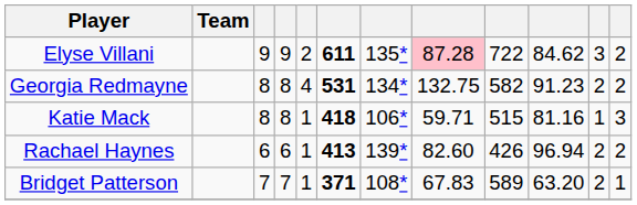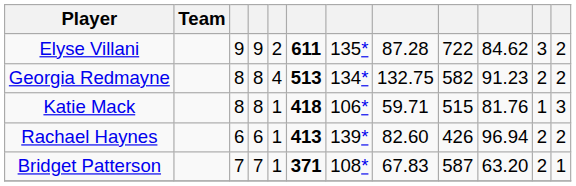 <table class="wikitable sortable" style="text-align:center">
 <tr>
 <th class="unsortable">Player</th>
 <th>Team</th>
 <th></th>
 <th></th>
 <th></th>
 <th></th>
 <th></th>
 <th></th>
 <th></th>
 <th></th>
 <th></th>
 <th></th>
 </tr>
 <tr>
 <td><a href='#'>Elyse Villani</a></td>
 <td style="text-align:left;"></td>
 <td>9</td>
 <td>9</td>
 <td>2</td>
 <td><strong>611</strong></td>
 <td>135<a href='#'>*</a></td>
-<td style="background: pink;">87.28</td>
+<td>87.28</td>
 <td>722</td>
 <td>84.62</td>
 <td>3</td>
 <td>2</td>
 </tr>
 <tr>
 <td><a href='#'>Georgia Redmayne</a></td>
 <td style="text-align:left;"></td>
 <td>8</td>
 <td>8</td>
 <td>4</td>
-<td><strong>531</strong></td>
+<td><strong>513</strong></td>
 <td>134<a href='#'>*</a></td>
 <td>132.75</td>
 <td>582</td>
 <td>91.23</td>
 <td>2</td>
 <td>2</td>
 </tr>
 <tr>
 <td><a href='#'>Katie Mack</a></td>
 <td style="text-align:left;"></td>
 <td>8</td>
 <td>8</td>
 <td>1</td>
 <td><strong>418</strong></td>
 <td>106<a href='#'>*</a></td>
 <td>59.71</td>
 <td>515</td>
-<td>81.16</td>
+<td>81.76</td>
 <td>1</td>
 <td>3</td>
 </tr>
 <tr>
 <td><a href='#'>Rachael Haynes</a></td>
 <td style="text-align:left;"></td>
 <td>6</td>
 <td>6</td>
 <td>1</td>
 <td><strong>413</strong></td>
 <td>139<a href='#'>*</a></td>
 <td>82.60</td>
 <td>426</td>
 <td>96.94</td>
 <td>2</td>
 <td>2</td>
 </tr>
 <tr>
 <td><a href='#'>Bridget Patterson</a></td>
 <td style="text-align:left;"></td>
 <td>7</td>
 <td>7</td>
 <td>1</td>
 <td><strong>371</strong></td>
 <td>108<a href='#'>*</a></td>
 <td>67.83</td>
-<td>589</td>
+<td>587</td>
 <td>63.20</td>
 <td>2</td>
 <td>1</td>
 </tr>
 <tr>
 </tr>
 </table>
